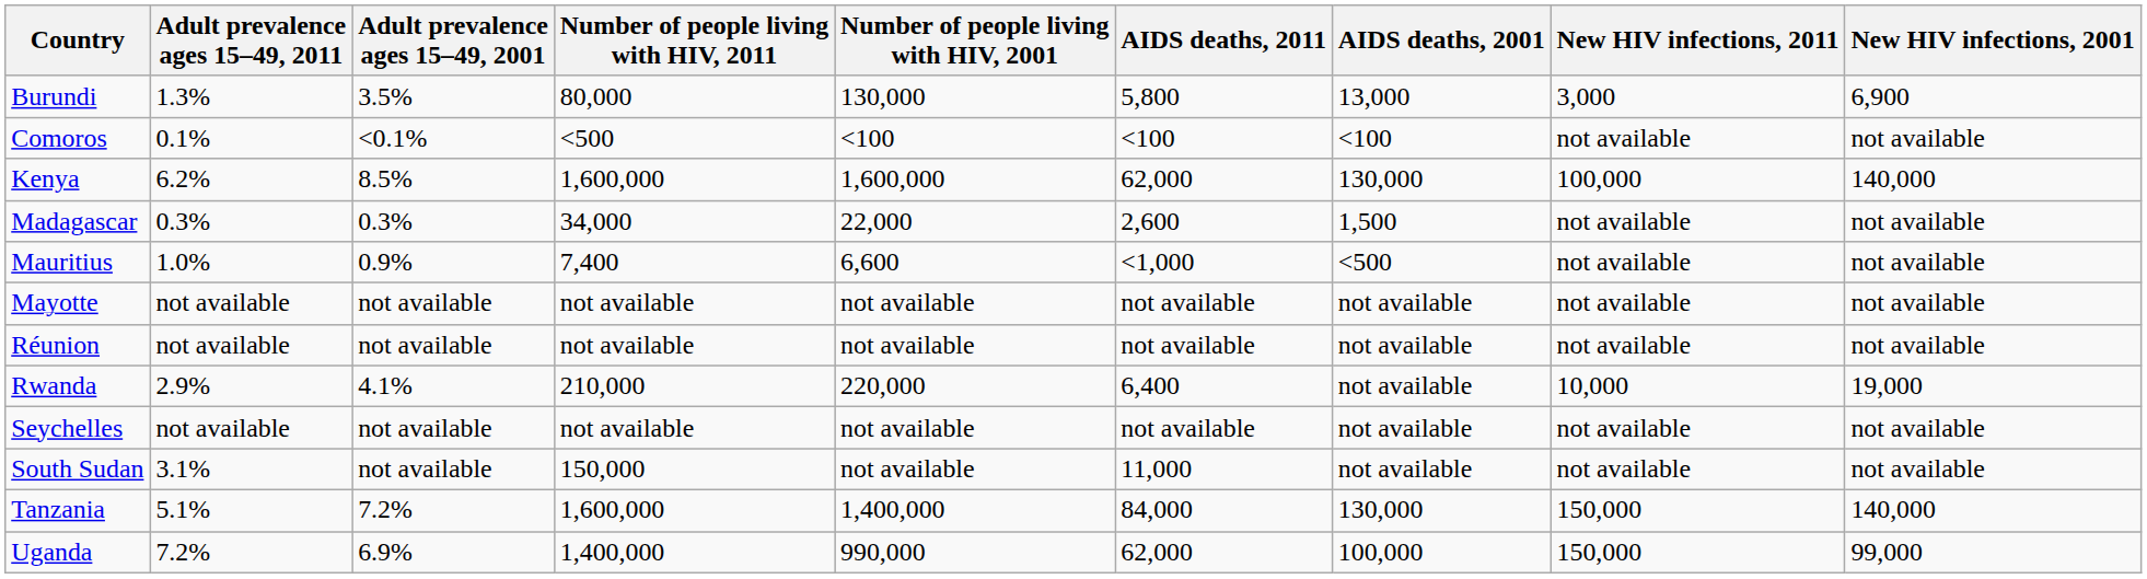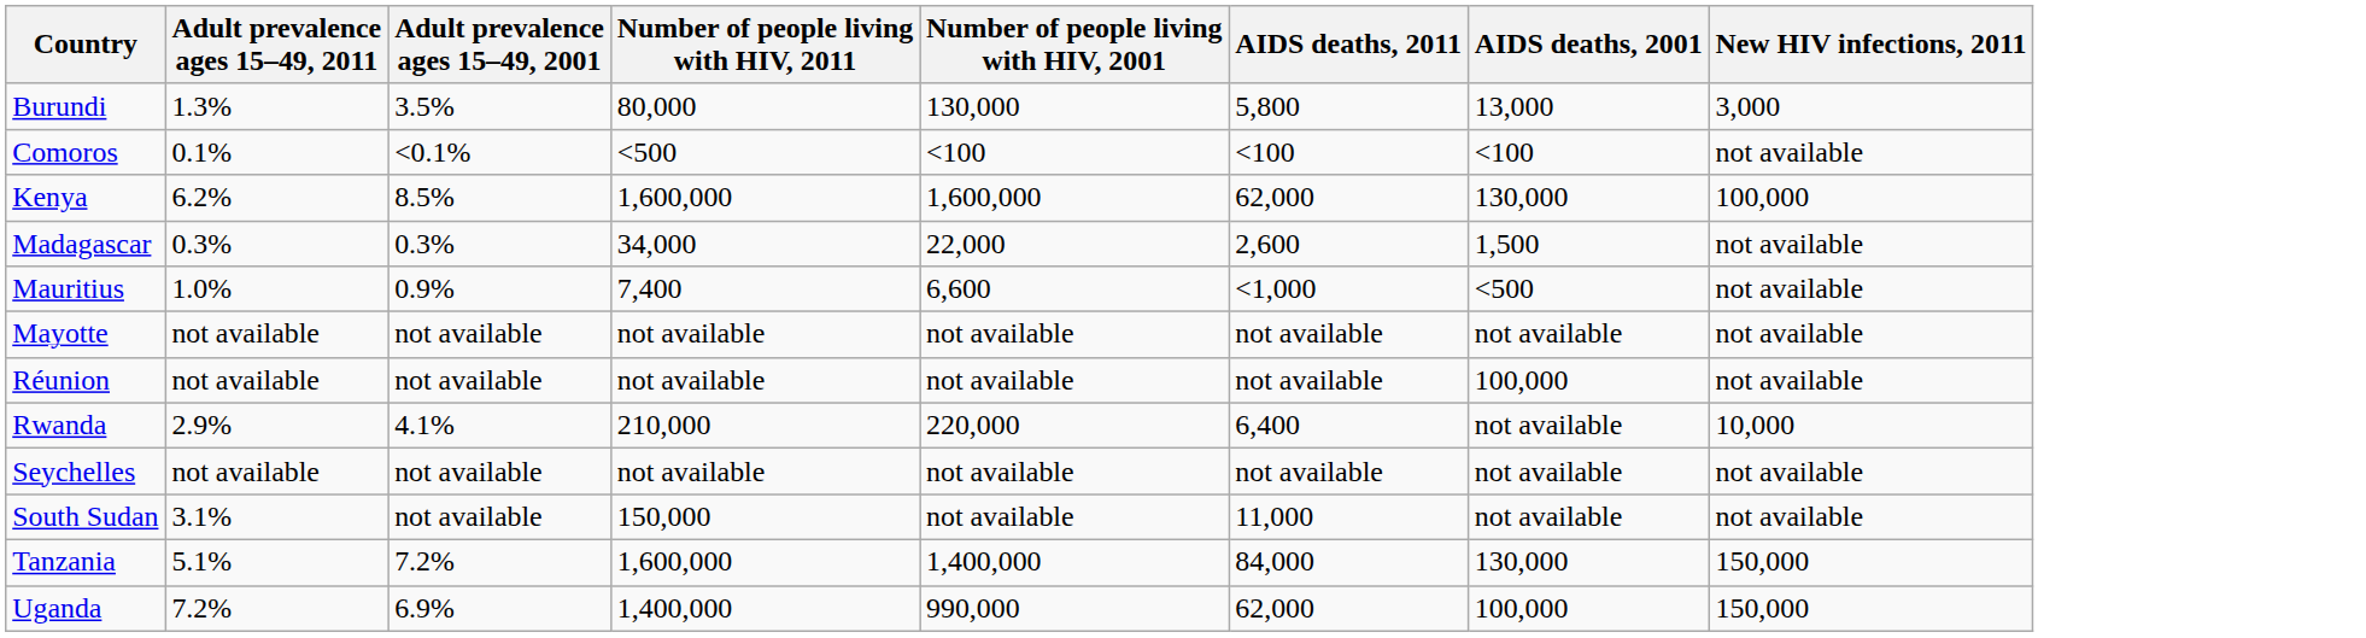 <table class="sortable wikitable">
 <tr>
 <th>Country</th>
 <th>Adult prevalence<br>ages 15–49, 2011</th>
 <th>Adult prevalence<br>ages 15–49, 2001</th>
 <th>Number of people living<br>with HIV, 2011</th>
 <th>Number of people living<br>with HIV, 2001</th>
 <th>AIDS deaths, 2011</th>
 <th>AIDS deaths, 2001</th>
 <th>New HIV infections, 2011</th>
-<th>New HIV infections, 2001</th>
 </tr>
 <tr>
 <td><a href='#'>Burundi</a></td>
 <td>1.3%</td>
 <td>3.5%</td>
 <td>80,000</td>
 <td>130,000</td>
 <td>5,800</td>
 <td>13,000</td>
 <td>3,000</td>
-<td>6,900</td>
 </tr>
 <tr>
 <td><a href='#'>Comoros</a></td>
 <td>0.1%</td>
 <td><0.1%</td>
 <td><500</td>
 <td><100</td>
 <td><100</td>
 <td><100</td>
-<td>not available</td>
 <td>not available</td>
 </tr>
 <tr>
 <td><a href='#'>Kenya</a></td>
 <td>6.2%</td>
 <td>8.5%</td>
 <td>1,600,000</td>
 <td>1,600,000</td>
 <td>62,000</td>
 <td>130,000</td>
 <td>100,000</td>
-<td>140,000</td>
 </tr>
 <tr>
 <td><a href='#'>Madagascar</a></td>
 <td>0.3%</td>
 <td>0.3%</td>
 <td>34,000</td>
 <td>22,000</td>
 <td>2,600</td>
 <td>1,500</td>
-<td>not available</td>
 <td>not available</td>
 </tr>
 <tr>
 <td><a href='#'>Mauritius</a></td>
 <td>1.0%</td>
 <td>0.9%</td>
 <td>7,400</td>
 <td>6,600</td>
 <td><1,000</td>
 <td><500</td>
 <td>not available</td>
-<td>not available</td>
 </tr>
 <tr>
 <td><a href='#'>Mayotte</a></td>
-<td>not available</td>
 <td>not available</td>
 <td>not available</td>
 <td>not available</td>
 <td>not available</td>
 <td>not available</td>
 <td>not available</td>
 <td>not available</td>
 </tr>
 <tr>
 <td><a href='#'>Réunion</a></td>
 <td>not available</td>
 <td>not available</td>
 <td>not available</td>
 <td>not available</td>
 <td>not available</td>
-<td>not available</td>
-<td>not available</td>
+<td>100,000</td>
 <td>not available</td>
 </tr>
 <tr>
 <td><a href='#'>Rwanda</a></td>
 <td>2.9%</td>
 <td>4.1%</td>
 <td>210,000</td>
 <td>220,000</td>
 <td>6,400</td>
 <td>not available</td>
 <td>10,000</td>
-<td>19,000</td>
 </tr>
 <tr>
 <td><a href='#'>Seychelles</a></td>
-<td>not available</td>
 <td>not available</td>
 <td>not available</td>
 <td>not available</td>
 <td>not available</td>
 <td>not available</td>
 <td>not available</td>
 <td>not available</td>
 </tr>
 <tr>
 <td><a href='#'>South Sudan</a></td>
 <td>3.1%</td>
 <td>not available</td>
 <td>150,000</td>
 <td>not available</td>
 <td>11,000</td>
 <td>not available</td>
 <td>not available</td>
-<td>not available</td>
 </tr>
 <tr>
 <td><a href='#'>Tanzania</a></td>
 <td>5.1%</td>
 <td>7.2%</td>
 <td>1,600,000</td>
 <td>1,400,000</td>
 <td>84,000</td>
 <td>130,000</td>
 <td>150,000</td>
-<td>140,000</td>
 </tr>
 <tr>
 <td><a href='#'>Uganda</a></td>
 <td>7.2%</td>
 <td>6.9%</td>
 <td>1,400,000</td>
 <td>990,000</td>
 <td>62,000</td>
 <td>100,000</td>
 <td>150,000</td>
-<td>99,000</td>
 </tr>
 </table>
